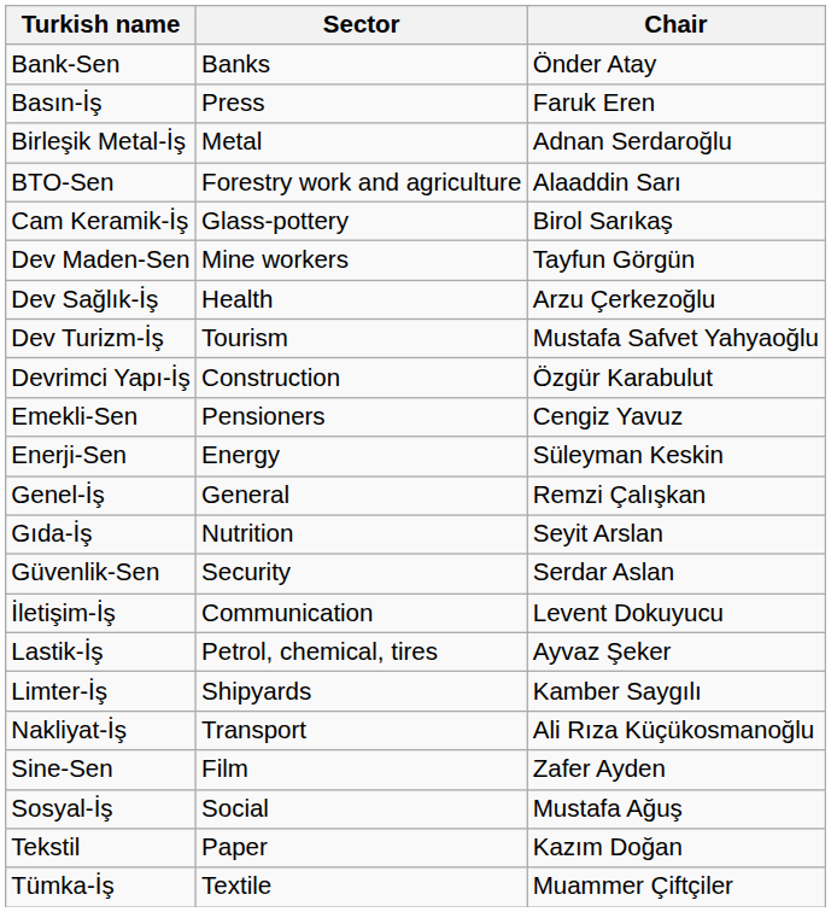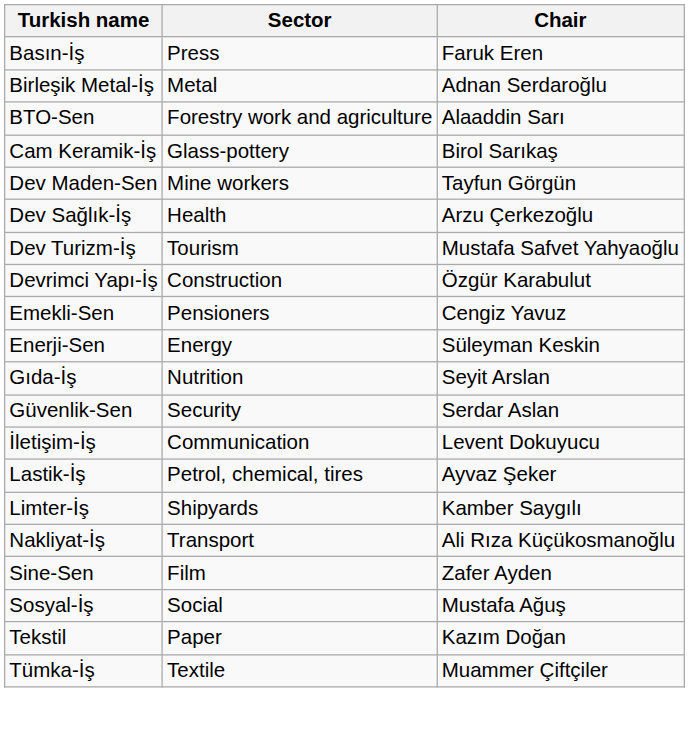 <table class="wikitable">
 <tr>
 <th>Turkish name</th>
 <th>Sector</th>
 <th>Chair</th>
-</tr>
-<tr>
-<td>Bank-Sen</td>
-<td>Banks</td>
-<td>Önder Atay</td>
 </tr>
 <tr>
 <td>Basın-İş</td>
 <td>Press</td>
 <td>Faruk Eren</td>
 </tr>
 <tr>
 <td>Birleşik Metal-İş</td>
 <td>Metal</td>
 <td>Adnan Serdaroğlu</td>
 </tr>
 <tr>
 <td>BTO-Sen</td>
 <td>Forestry work and agriculture</td>
 <td>Alaaddin Sarı</td>
 </tr>
 <tr>
 <td>Cam Keramik-İş</td>
 <td>Glass-pottery</td>
 <td>Birol Sarıkaş</td>
 </tr>
 <tr>
 <td>Dev Maden-Sen</td>
 <td>Mine workers</td>
 <td>Tayfun Görgün</td>
 </tr>
 <tr>
 <td>Dev Sağlık-İş</td>
 <td>Health</td>
 <td>Arzu Çerkezoğlu</td>
 </tr>
 <tr>
 <td>Dev Turizm-İş</td>
 <td>Tourism</td>
 <td>Mustafa Safvet Yahyaoğlu</td>
 </tr>
 <tr>
 <td>Devrimci Yapı-İş</td>
 <td>Construction</td>
 <td>Özgür Karabulut</td>
 </tr>
 <tr>
 <td>Emekli-Sen</td>
 <td>Pensioners</td>
 <td>Cengiz Yavuz</td>
 </tr>
 <tr>
 <td>Enerji-Sen</td>
 <td>Energy</td>
 <td>Süleyman Keskin</td>
 </tr>
 <tr>
-<td>Genel-İş</td>
-<td>General</td>
-<td>Remzi Çalışkan</td>
-</tr>
-<tr>
 <td>Gıda-İş</td>
 <td>Nutrition</td>
 <td>Seyit Arslan</td>
 </tr>
 <tr>
 <td>Güvenlik-Sen</td>
 <td>Security</td>
 <td>Serdar Aslan</td>
 </tr>
 <tr>
 <td>İletişim-İş</td>
 <td>Communication</td>
 <td>Levent Dokuyucu</td>
 </tr>
 <tr>
 <td>Lastik-İş</td>
 <td>Petrol, chemical, tires</td>
 <td>Ayvaz Şeker</td>
 </tr>
 <tr>
 <td>Limter-İş</td>
 <td>Shipyards</td>
 <td>Kamber Saygılı</td>
 </tr>
 <tr>
 <td>Nakliyat-İş</td>
 <td>Transport</td>
 <td>Ali Rıza Küçükosmanoğlu</td>
 </tr>
 <tr>
 <td>Sine-Sen</td>
 <td>Film</td>
 <td>Zafer Ayden</td>
 </tr>
 <tr>
 <td>Sosyal-İş</td>
 <td>Social</td>
 <td>Mustafa Ağuş</td>
 </tr>
 <tr>
 <td>Tekstil</td>
 <td>Paper</td>
 <td>Kazım Doğan</td>
 </tr>
 <tr>
 <td>Tümka-İş</td>
 <td>Textile</td>
 <td>Muammer Çiftçiler</td>
 </tr>
 </table>
